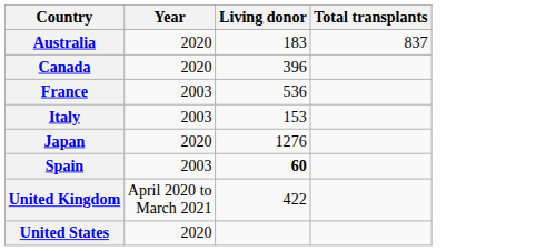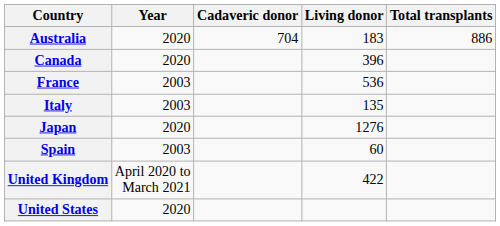 <table class="wikitable sortable" style="text-align:right;">
 <tr>
 <th>Country</th>
 <th>Year</th>
+<th>Cadaveric donor</th>
 <th>Living donor</th>
 <th>Total transplants</th>
 </tr>
 <tr>
 <th><a href='#'>Australia</a></th>
 <td>2020</td>
+<td>704</td>
 <td>183</td>
-<td>837</td>
+<td>886</td>
 </tr>
 <tr>
 <th><a href='#'>Canada</a></th>
 <td>2020</td>
+<td></td>
 <td>396</td>
 <td></td>
 </tr>
 <tr>
 <th><a href='#'>France</a></th>
 <td>2003</td>
+<td></td>
 <td>536</td>
 <td></td>
 </tr>
 <tr>
 <th><a href='#'>Italy</a></th>
 <td>2003</td>
-<td>153</td>
+<td></td>
+<td>135</td>
 <td></td>
 </tr>
 <tr>
 <th><a href='#'>Japan</a></th>
 <td>2020</td>
+<td></td>
 <td>1276</td>
 <td></td>
 </tr>
 <tr>
 <th><a href='#'>Spain</a></th>
 <td>2003</td>
-<td><strong>60</strong></td>
+<td></td>
+<td>60</td>
 <td></td>
 </tr>
 <tr>
 <th><a href='#'>United Kingdom</a></th>
 <td>April 2020 to<br>March 2021</td>
+<td></td>
 <td>422</td>
 <td></td>
 </tr>
 <tr>
 <th><a href='#'>United States</a></th>
 <td>2020</td>
 <td></td>
 <td></td>
+<td></td>
 </tr>
 </table>
